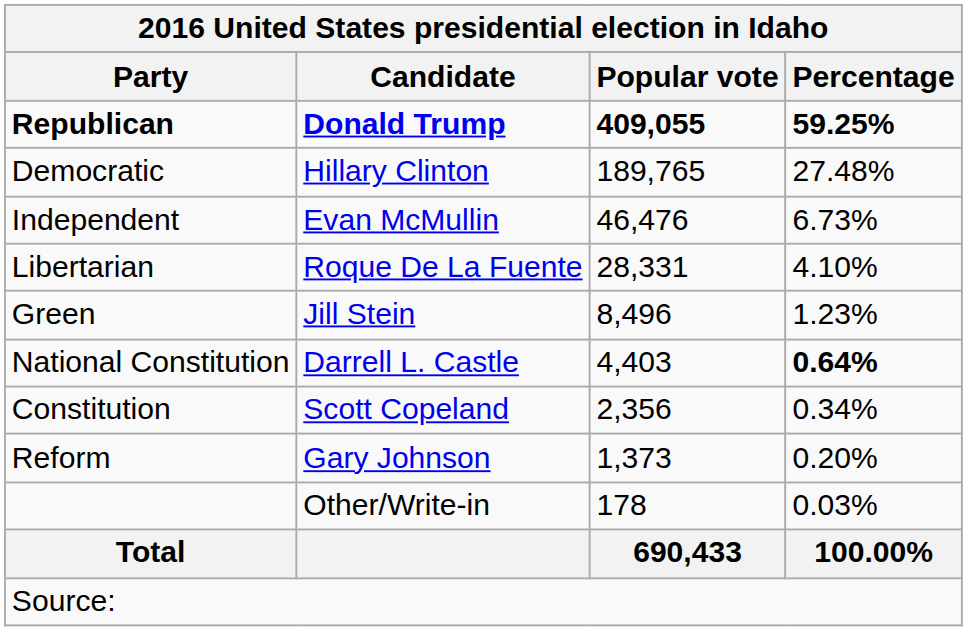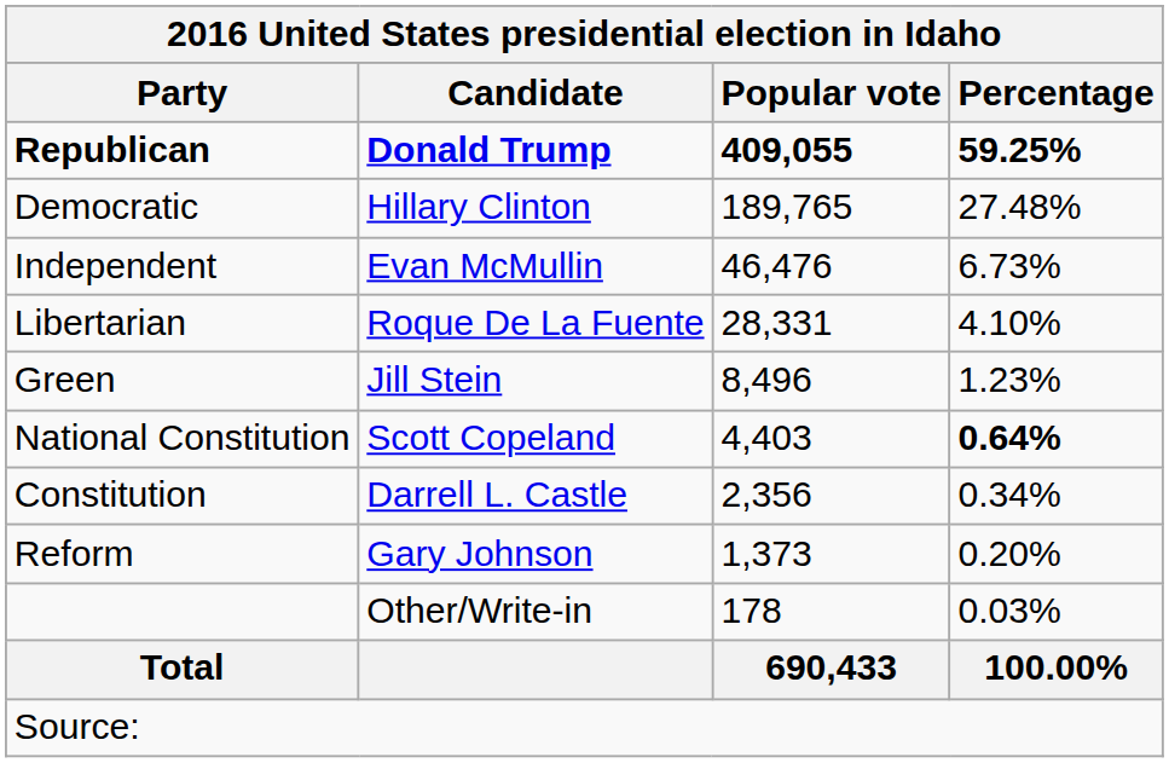 <table class="wikitable">
 <tr>
 <th colspan="4">2016 United States presidential election in Idaho</th>
 </tr>
 <tr>
 <th rowspan="1">Party</th>
 <th colspan="1">Candidate</th>
 <th colspan="1">Popular vote</th>
 <th colspan="1">Percentage</th>
 </tr>
 <tr>
 <td style="text-align:left;"><strong>Republican</strong></td>
 <td style="text-align:left;"><strong><a href='#'>Donald Trump</a></strong></td>
 <td><strong>409,055</strong></td>
 <td><strong>59.25%</strong></td>
 </tr>
 <tr>
 <td style="text-align:left;">Democratic</td>
 <td style="text-align:left;"><a href='#'>Hillary Clinton</a></td>
 <td>189,765</td>
 <td>27.48%</td>
 </tr>
 <tr>
 <td style="text-align:left;">Independent</td>
 <td style="text-align:left;"><a href='#'>Evan McMullin</a></td>
 <td>46,476</td>
 <td>6.73%</td>
 </tr>
 <tr>
 <td style="text-align:left;">Libertarian</td>
 <td style="text-align:left;"><a href='#'>Roque De La Fuente</a></td>
 <td>28,331</td>
 <td>4.10%</td>
 </tr>
 <tr>
 <td style="text-align:left;">Green</td>
 <td style="text-align:left;"><a href='#'>Jill Stein</a></td>
 <td>8,496</td>
 <td>1.23%</td>
 </tr>
 <tr>
 <td style="text-align:left;">National Constitution</td>
-<td style="text-align:left;"><a href='#'>Darrell L. Castle</a></td>
+<td style="text-align:left;"><a href='#'>Scott Copeland</a></td>
 <td>4,403</td>
 <td><strong>0.64%</strong></td>
 </tr>
 <tr>
 <td style="text-align:left;">Constitution</td>
-<td style="text-align:left;"><a href='#'>Scott Copeland</a></td>
+<td style="text-align:left;"><a href='#'>Darrell L. Castle</a></td>
 <td>2,356</td>
 <td>0.34%</td>
 </tr>
 <tr>
 <td style="text-align:left;">Reform</td>
 <td style="text-align:left;"><a href='#'>Gary Johnson</a></td>
 <td>1,373</td>
 <td>0.20%</td>
 </tr>
 <tr>
 <td></td>
 <td style="text-align:left;">Other/Write-in</td>
 <td>178</td>
 <td>0.03%</td>
 </tr>
 <tr>
 <th>Total</th>
 <th></th>
 <th><strong>690,433</strong></th>
 <th><strong>100.00%</strong></th>
 </tr>
 <tr>
 <td colspan="6" style="text-align:left;">Source: <em></em> <em></em></td>
 </tr>
 </table>
